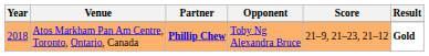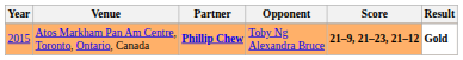 <table class="sortable wikitable" style="font-size: 90%;">
 <tr>
 <th>Year</th>
 <th>Venue</th>
 <th>Partner</th>
 <th>Opponent</th>
 <th>Score</th>
 <th>Result</th>
 </tr>
 <tr>
 </tr>
 <tr style="background:#FFB069">
-<td align="center"><a href='#'>2018</a></td>
+<td align="center"><a href='#'>2015</a></td>
 <td align="left"><a href='#'>Atos Markham Pan Am Centre</a>,<br> <a href='#'>Toronto</a>, <a href='#'>Ontario</a>, Canada</td>
 <td align="left"><strong> <a href='#'>Phillip Chew</a></strong></td>
 <td align="left"> <a href='#'>Toby Ng</a><br> <a href='#'>Alexandra Bruce</a></td>
-<td align="center">21–9, 21–23, 21–12</td>
+<td align="center"><strong>21–9, 21–23, 21–12</strong></td>
 <td style="text-align:left; background:white"> <strong>Gold</strong></td>
 </tr>
 </table>
